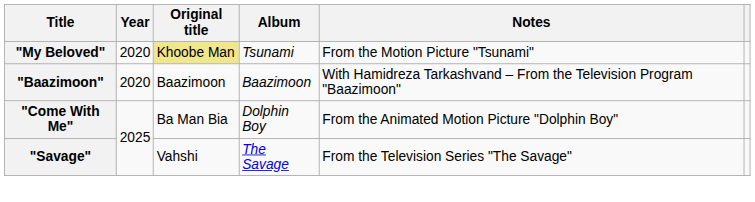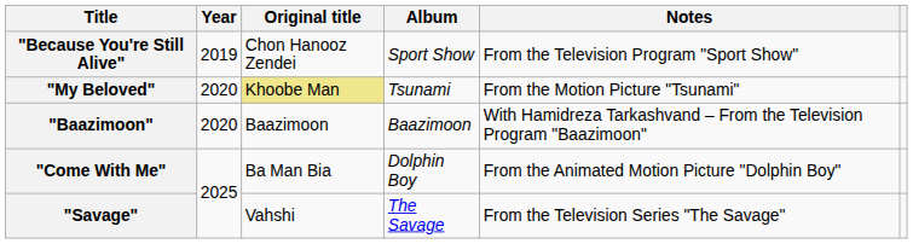 <table class="wikitable sortable plainrowheaders">
 <tr>
 <th scope="col">Title</th>
 <th scope="col">Year</th>
 <th scope="col" colspan="1">Original title</th>
 <th scope="col">Album</th>
 <th scope="col">Notes</th>
 <th scope="col"></th>
+</tr>
+<tr>
+<th scope="row">"Because You're Still Alive"</th>
+<td>2019</td>
+<td>Chon Hanooz Zendei</td>
+<td><em>Sport Show</em></td>
+<td>From the Television Program "Sport Show"</td>
+<td></td>
 </tr>
 <tr>
 <th scope="row">"My Beloved"</th>
 <td>2020</td>
 <td style="background: khaki;">Khoobe Man</td>
 <td><em>Tsunami</em></td>
 <td>From the Motion Picture "Tsunami"</td>
 <td></td>
 </tr>
 <tr>
 <th scope="row">"Baazimoon"</th>
 <td>2020</td>
 <td>Baazimoon</td>
 <td><em>Baazimoon</em></td>
 <td>With Hamidreza Tarkashvand – From the Television Program "Baazimoon"</td>
 <td></td>
 </tr>
 <tr>
 <th scope="row">"Come With Me"</th>
 <td rowspan="2">2025</td>
 <td>Ba Man Bia</td>
 <td><em>Dolphin Boy</em></td>
 <td>From the Animated Motion Picture "Dolphin Boy"</td>
 <td></td>
 </tr>
 <tr>
 <th scope="row">"Savage"</th>
 <td>Vahshi</td>
 <td><em><a href='#'>The Savage</a></em></td>
 <td>From the Television Series "The Savage"</td>
 <td></td>
 </tr>
 </table>
